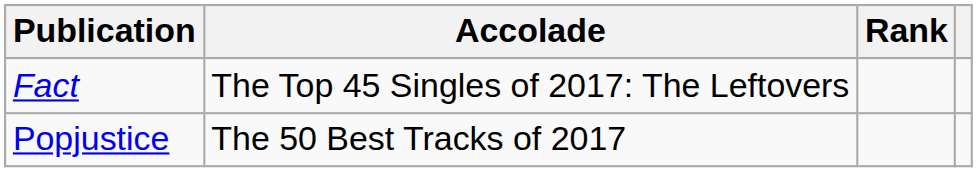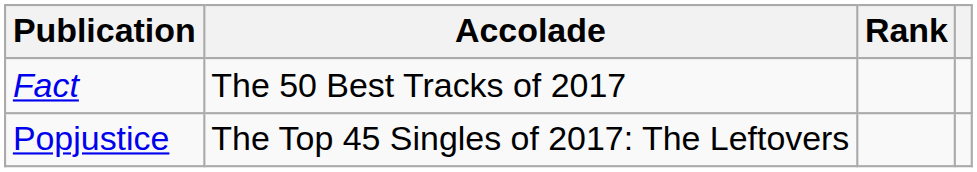 <table class="sortable wikitable">
 <tr>
 <th>Publication</th>
 <th>Accolade</th>
 <th>Rank</th>
 <th class="unsortable"></th>
 </tr>
 <tr>
 <td><em><a href='#'>Fact</a></em></td>
-<td>The Top 45 Singles of 2017: The Leftovers</td>
+<td>The 50 Best Tracks of 2017</td>
 <td></td>
 <td></td>
 </tr>
 <tr>
 <td><a href='#'>Popjustice</a></td>
-<td>The 50 Best Tracks of 2017</td>
+<td>The Top 45 Singles of 2017: The Leftovers</td>
 <td></td>
 <td></td>
 </tr>
 </table>
